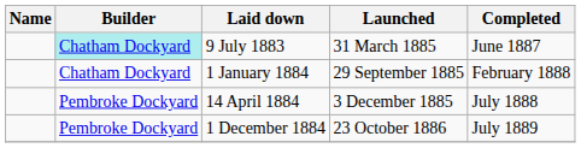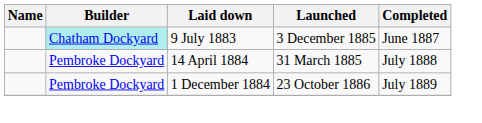 <table class="wikitable" style="font-size:97%;">
 <tr>
 <th>Name</th>
 <th>Builder</th>
 <th>Laid down</th>
 <th>Launched</th>
 <th>Completed</th>
 </tr>
 <tr>
 <td></td>
 <td style="background: paleturquoise;"><a href='#'>Chatham Dockyard</a></td>
 <td>9 July 1883</td>
-<td>31 March 1885</td>
+<td>3 December 1885</td>
 <td>June 1887</td>
-</tr>
-<tr>
-<td></td>
-<td><a href='#'>Chatham Dockyard</a></td>
-<td>1 January 1884</td>
-<td>29 September 1885</td>
-<td>February 1888</td>
 </tr>
 <tr>
 <td></td>
 <td><a href='#'>Pembroke Dockyard</a></td>
 <td>14 April 1884</td>
-<td>3 December 1885</td>
+<td>31 March 1885</td>
 <td>July 1888</td>
 </tr>
 <tr>
 <td></td>
 <td><a href='#'>Pembroke Dockyard</a></td>
 <td>1 December 1884</td>
 <td>23 October 1886</td>
 <td>July 1889</td>
 </tr>
 <tr>
 </tr>
 </table>
